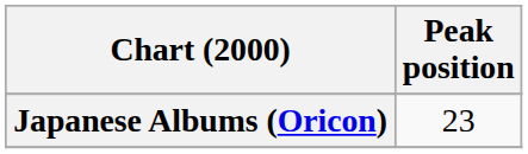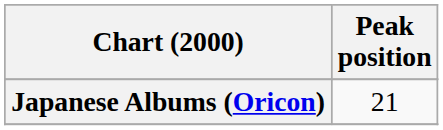 <table class="wikitable plainrowheaders sortable" style="text-align:center;">
 <tr>
 <th>Chart (2000)</th>
 <th>Peak<br>position</th>
 </tr>
 <tr>
 </tr>
 <tr>
 </tr>
 <tr>
 </tr>
 <tr>
 </tr>
 <tr>
 </tr>
 <tr>
 <th scope="row">Japanese Albums (<a href='#'>Oricon</a>)</th>
-<td align="center">23</td>
+<td align="center">21</td>
 </tr>
 <tr>
 </tr>
 <tr>
 </tr>
 <tr>
 </tr>
 <tr>
 </tr>
 <tr>
 </tr>
 <tr>
 </tr>
 </table>
